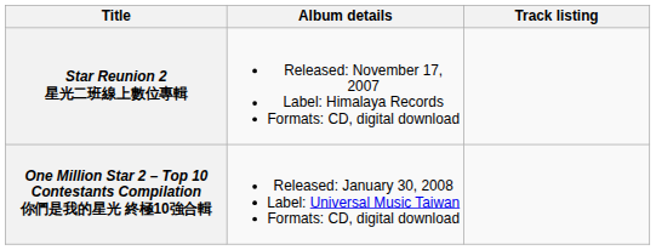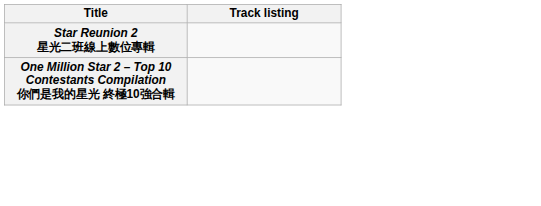 <table class="wikitable plainrowheaders" style="text-align:center;">
 <tr>
 <th style="width:15em;">Title</th>
-<th style="width:16em;">Album details</th>
 <th style="width:200px;">Track listing</th>
 </tr>
 <tr>
 <th scope="row"><em>Star Reunion 2</em><br>星光二班線上數位專輯</th>
-<td><br><ul><li>Released: November 17, 2007</li><li>Label: Himalaya Records</li><li>Formats: CD, digital download</li></ul></td>
 <td align="center"></td>
 </tr>
 <tr>
 <th scope="row"><em>One Million Star 2 – Top 10 Contestants Compilation</em><br>你們是我的星光 終極10強合輯</th>
-<td><br><ul><li>Released: January 30, 2008</li><li>Label: <a href='#'>Universal Music Taiwan</a></li><li>Formats: CD, digital download</li></ul></td>
 <td align="center"></td>
 </tr>
 </table>
